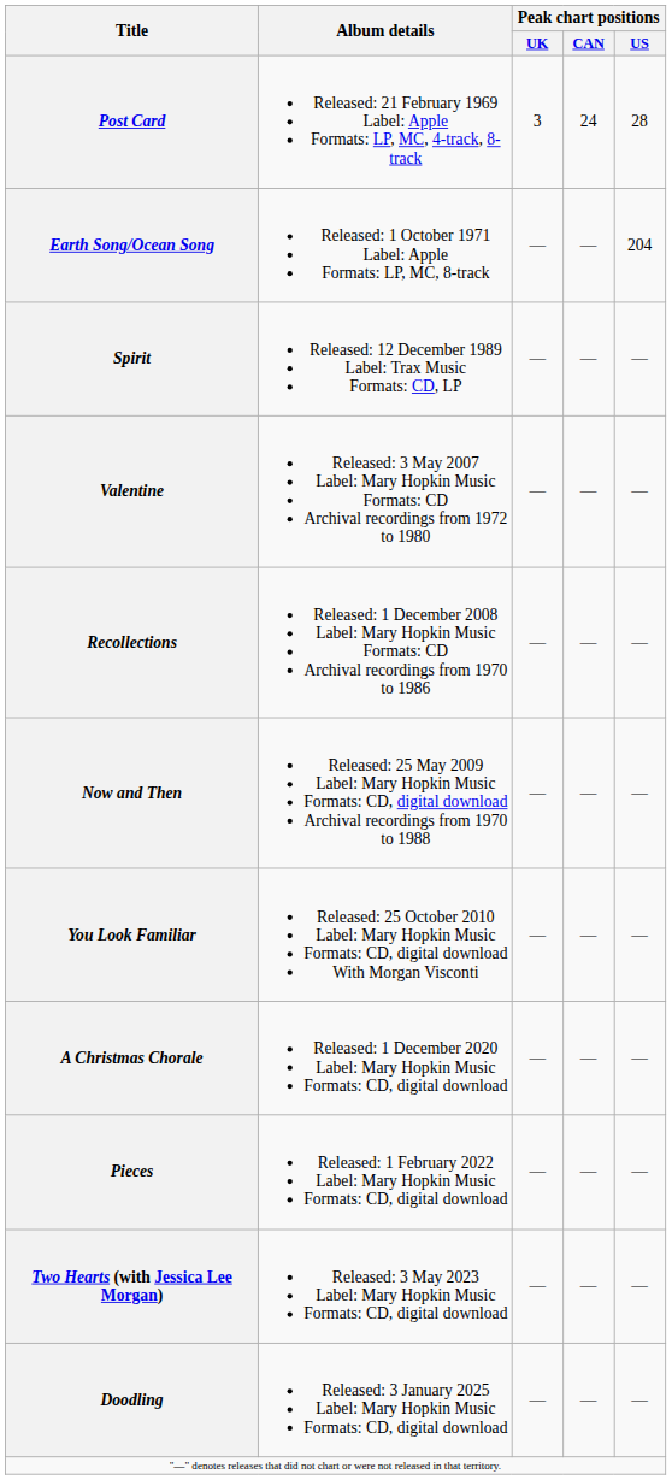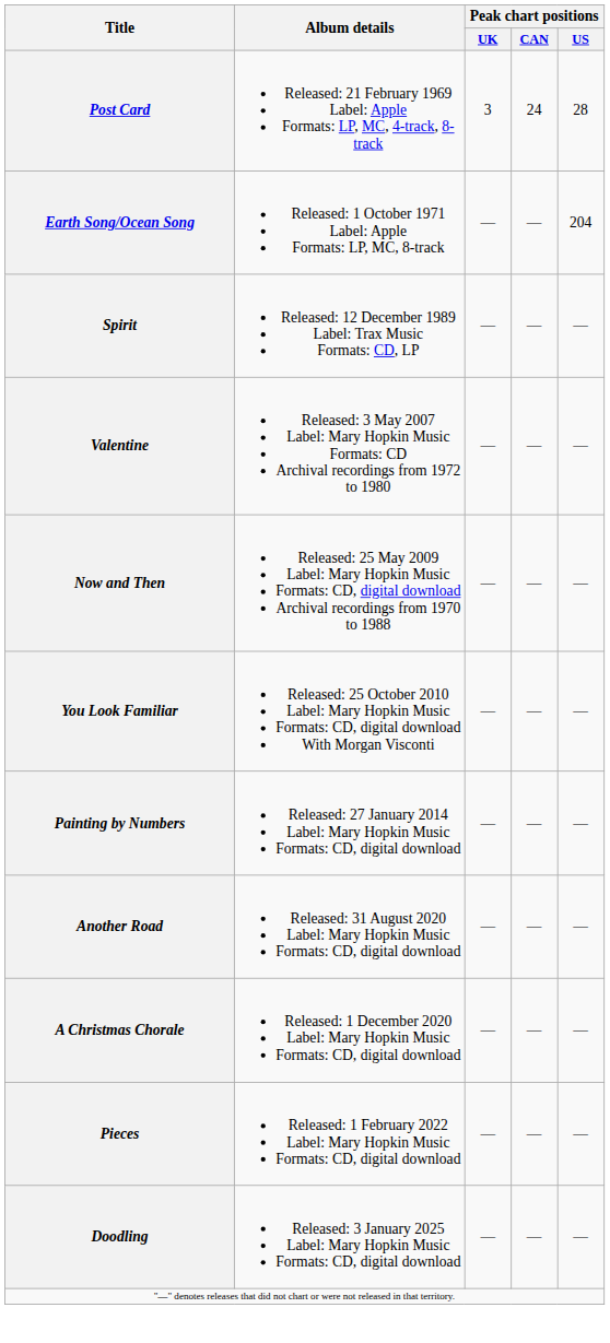 <table class="wikitable plainrowheaders" style="text-align:center;">
 <tr>
 <th rowspan="2" scope="col" style="width:15em;">Title</th>
 <th rowspan="2" scope="col" style="width:15em;">Album details</th>
 <th colspan="3">Peak chart positions</th>
 </tr>
 <tr>
 <th scope="col" style="width:3em;font-size:90%;"><a href='#'>UK</a><br></th>
 <th scope="col" style="width:3em;font-size:90%;"><a href='#'>CAN</a><br></th>
 <th scope="col" style="width:3em;font-size:90%;"><a href='#'>US</a><br></th>
 </tr>
 <tr>
 <th scope="row"><em><a href='#'>Post Card</a></em></th>
 <td><br><ul><li>Released: 21 February 1969</li><li>Label: <a href='#'>Apple</a></li><li>Formats: <a href='#'>LP</a>, <a href='#'>MC</a>, <a href='#'>4-track</a>, <a href='#'>8-track</a></li></ul></td>
 <td>3</td>
 <td>24</td>
 <td>28</td>
 </tr>
 <tr>
 <th scope="row"><em><a href='#'>Earth Song/Ocean Song</a></em></th>
 <td><br><ul><li>Released: 1 October 1971</li><li>Label: Apple</li><li>Formats: LP, MC, 8-track</li></ul></td>
 <td>—</td>
 <td>—</td>
 <td>204</td>
 </tr>
 <tr>
 <th scope="row"><em>Spirit</em></th>
 <td><br><ul><li>Released: 12 December 1989</li><li>Label: Trax Music</li><li>Formats: <a href='#'>CD</a>, LP</li></ul></td>
 <td>—</td>
 <td>—</td>
 <td>—</td>
 </tr>
 <tr>
 <th scope="row"><em>Valentine</em></th>
 <td><br><ul><li>Released: 3 May 2007</li><li>Label: Mary Hopkin Music</li><li>Formats: CD</li><li>Archival recordings from 1972 to 1980</li></ul></td>
 <td>—</td>
 <td>—</td>
 <td>—</td>
 </tr>
 <tr>
-<th scope="row"><em>Recollections</em></th>
-<td><br><ul><li>Released: 1 December 2008</li><li>Label: Mary Hopkin Music</li><li>Formats: CD</li><li>Archival recordings from 1970 to 1986</li></ul></td>
-<td>—</td>
-<td>—</td>
-<td>—</td>
-</tr>
-<tr>
 <th scope="row"><em>Now and Then</em></th>
 <td><br><ul><li>Released: 25 May 2009</li><li>Label: Mary Hopkin Music</li><li>Formats: CD, <a href='#'>digital download</a></li><li>Archival recordings from 1970 to 1988</li></ul></td>
 <td>—</td>
 <td>—</td>
 <td>—</td>
 </tr>
 <tr>
 <th scope="row"><em>You Look Familiar</em></th>
 <td><br><ul><li>Released: 25 October 2010</li><li>Label: Mary Hopkin Music</li><li>Formats: CD, digital download</li><li>With Morgan Visconti</li></ul></td>
+<td>—</td>
+<td>—</td>
+<td>—</td>
+</tr>
+<tr>
+<th scope="row"><em>Painting by Numbers</em></th>
+<td><br><ul><li>Released: 27 January 2014</li><li>Label: Mary Hopkin Music</li><li>Formats: CD, digital download</li></ul></td>
+<td>—</td>
+<td>—</td>
+<td>—</td>
+</tr>
+<tr>
+<th scope="row"><em>Another Road</em></th>
+<td><br><ul><li>Released: 31 August 2020</li><li>Label: Mary Hopkin Music</li><li>Formats: CD, digital download</li></ul></td>
 <td>—</td>
 <td>—</td>
 <td>—</td>
 </tr>
 <tr>
 <th scope="row"><em>A Christmas Chorale</em></th>
 <td><br><ul><li>Released: 1 December 2020</li><li>Label: Mary Hopkin Music</li><li>Formats: CD, digital download</li></ul></td>
 <td>—</td>
 <td>—</td>
 <td>—</td>
 </tr>
 <tr>
 <th scope="row"><em>Pieces</em></th>
 <td><br><ul><li>Released: 1 February 2022</li><li>Label: Mary Hopkin Music</li><li>Formats: CD, digital download</li></ul></td>
 <td>—</td>
 <td>—</td>
 <td>—</td>
 </tr>
 <tr>
-<th scope="row"><em><a href='#'>Two Hearts</a></em> (with <a href='#'>Jessica Lee Morgan</a>)</th>
-<td><br><ul><li>Released: 3 May 2023</li><li>Label: Mary Hopkin Music</li><li>Formats: CD, digital download</li></ul></td>
-<td>—</td>
-<td>—</td>
-<td>—</td>
-</tr>
-<tr>
 <th scope="row"><em>Doodling</em></th>
 <td><br><ul><li>Released: 3 January 2025</li><li>Label: Mary Hopkin Music</li><li>Formats: CD, digital download</li></ul></td>
 <td>—</td>
 <td>—</td>
 <td>—</td>
 </tr>
 <tr>
 <td colspan="5" style="font-size:8pt">"—" denotes releases that did not chart or were not released in that territory.</td>
 </tr>
 </table>
